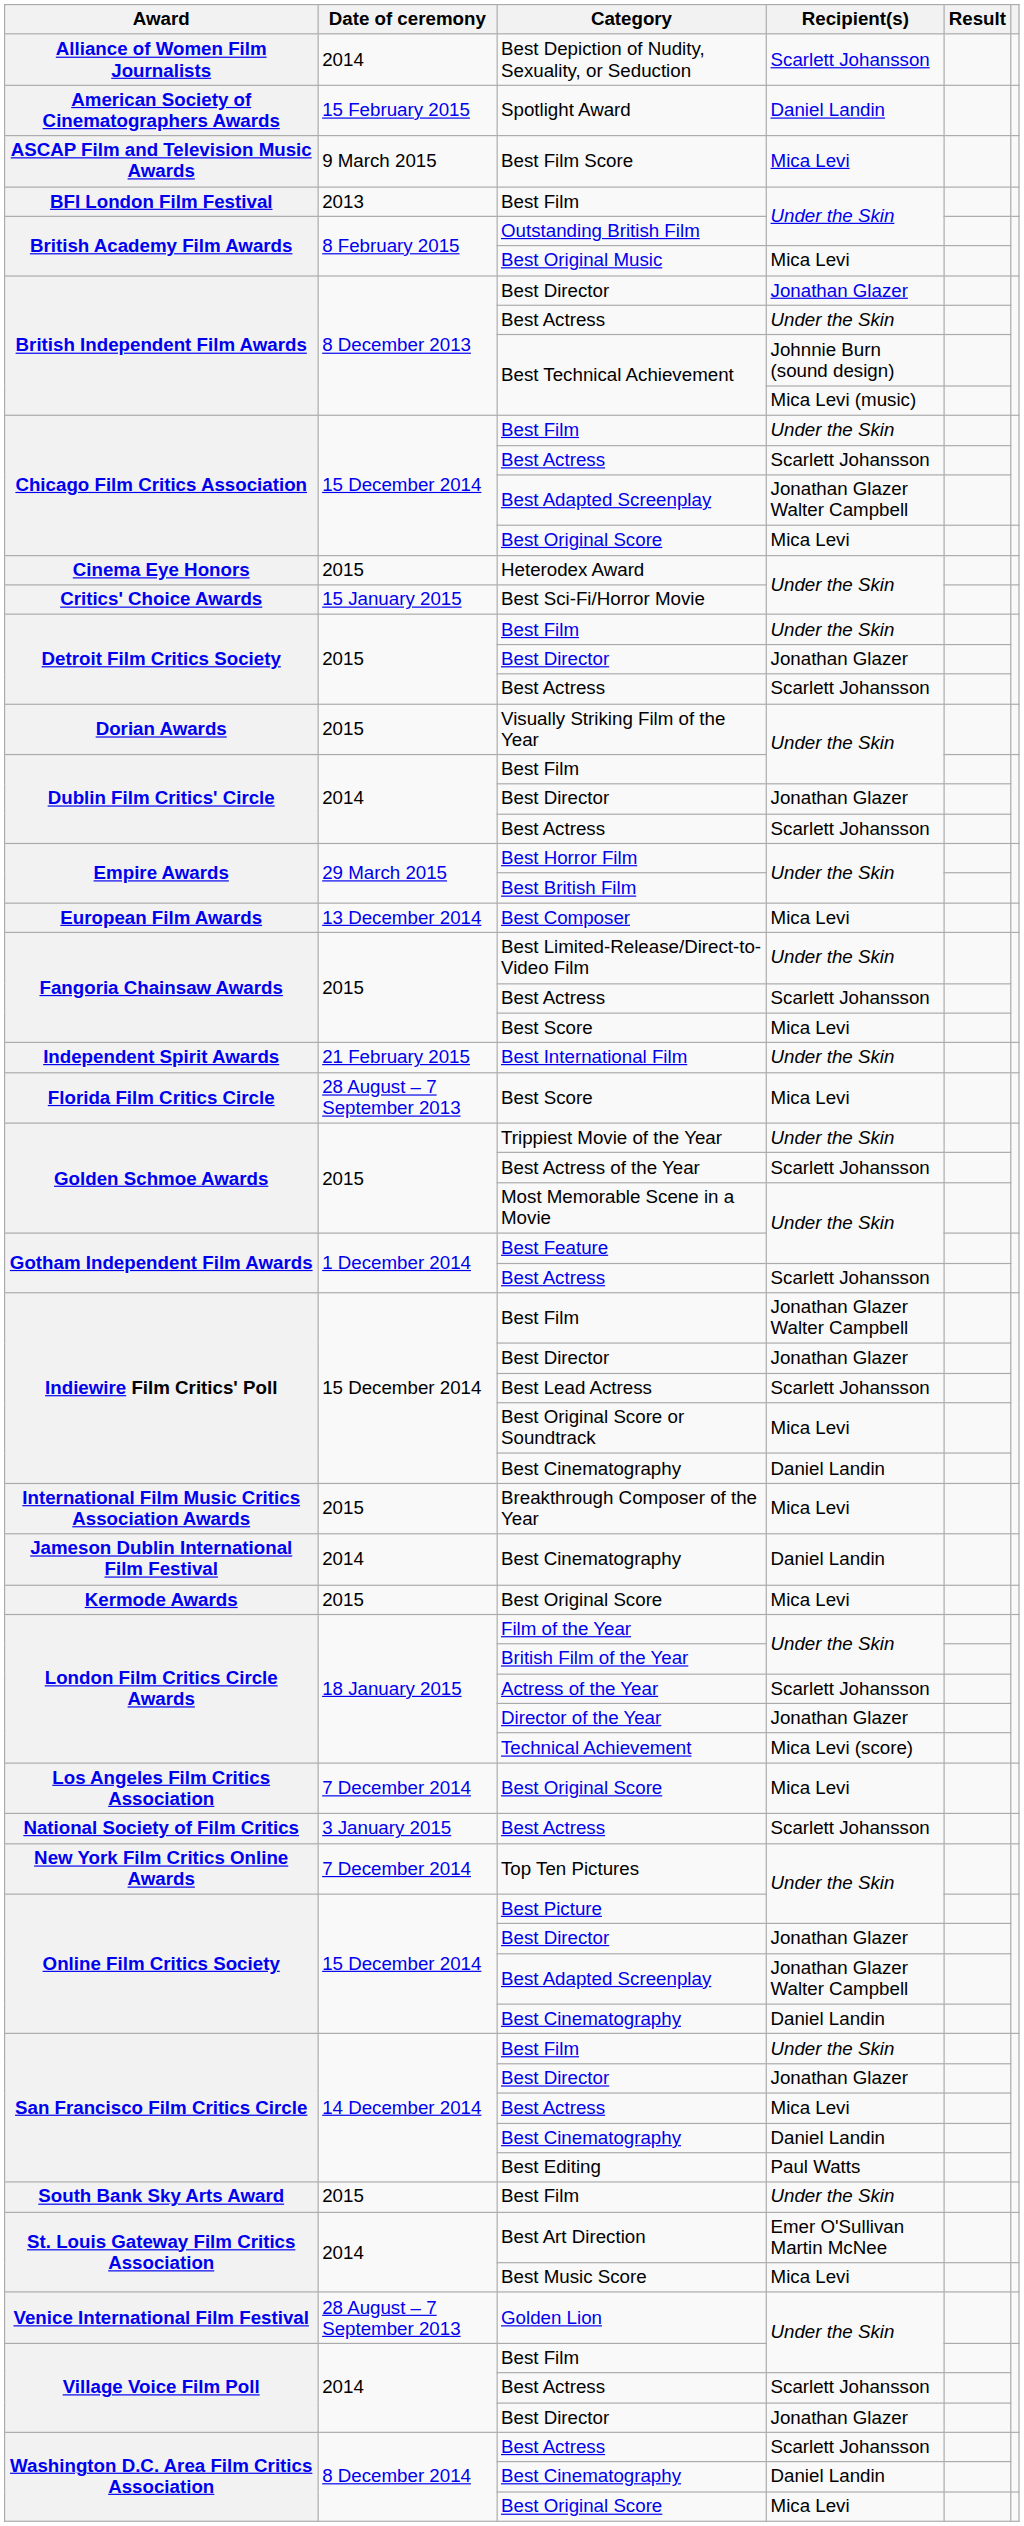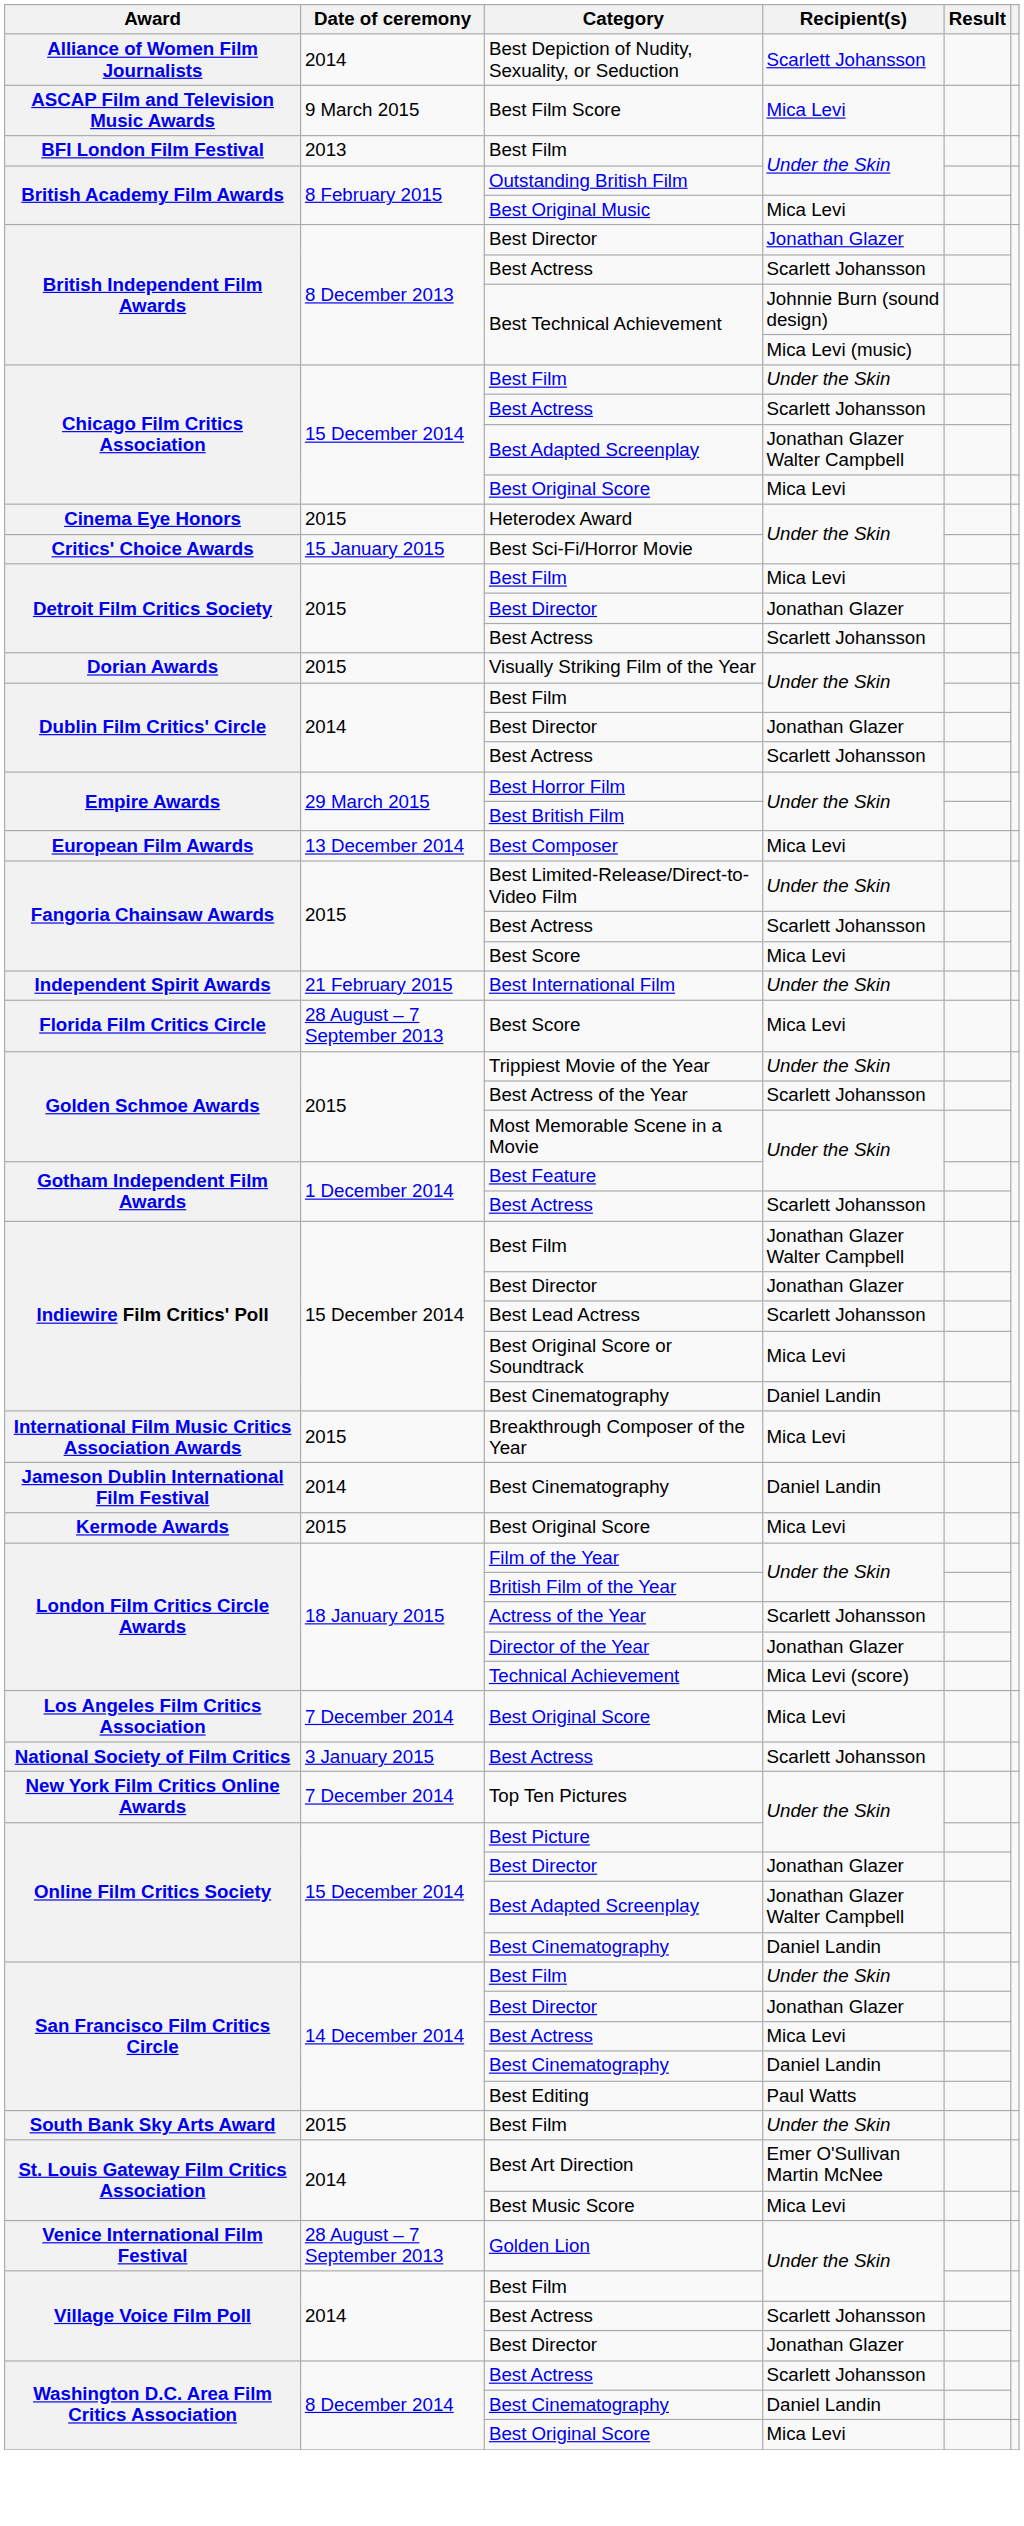 <table class="wikitable plainrowheaders sortable">
 <tr>
 <th scope="col">Award</th>
 <th scope="col">Date of ceremony</th>
 <th scope="col">Category</th>
 <th scope="col">Recipient(s)</th>
 <th scope="col">Result</th>
 <th scope="col" class="unsortable"></th>
 </tr>
 <tr>
 <th scope="row"><a href='#'>Alliance of Women Film Journalists</a></th>
 <td>2014</td>
 <td>Best Depiction of Nudity, Sexuality, or Seduction</td>
 <td><a href='#'>Scarlett Johansson</a></td>
-<td></td>
-<td></td>
-</tr>
-<tr>
-<th scope="row"><a href='#'>American Society of Cinematographers Awards</a></th>
-<td><a href='#'>15 February 2015</a></td>
-<td>Spotlight Award</td>
-<td><a href='#'>Daniel Landin</a></td>
 <td></td>
 <td></td>
 </tr>
 <tr>
 <th scope="row"><a href='#'>ASCAP Film and Television Music Awards</a></th>
 <td>9 March 2015</td>
 <td>Best Film Score</td>
 <td><a href='#'>Mica Levi</a></td>
 <td></td>
 <td></td>
 </tr>
 <tr>
 <th scope="row"><a href='#'>BFI London Film Festival</a></th>
 <td>2013</td>
 <td>Best Film</td>
 <td rowspan=2><em><a href='#'>Under the Skin</a></em></td>
 <td></td>
 <td></td>
 </tr>
 <tr>
 <th scope="row" rowspan=2><a href='#'>British Academy Film Awards</a></th>
 <td rowspan=2><a href='#'>8 February 2015</a></td>
 <td><a href='#'>Outstanding British Film</a></td>
 <td></td>
 <td rowspan=2></td>
 </tr>
 <tr>
 <td><a href='#'>Best Original Music</a></td>
 <td>Mica Levi</td>
 <td></td>
 </tr>
 <tr>
 <th scope="row" rowspan=4><a href='#'>British Independent Film Awards</a></th>
 <td rowspan=4><a href='#'>8 December 2013</a></td>
 <td>Best Director</td>
 <td><a href='#'>Jonathan Glazer</a></td>
 <td></td>
 <td rowspan=4></td>
 </tr>
 <tr>
 <td>Best Actress</td>
-<td><em>Under the Skin</em></td>
+<td>Scarlett Johansson</td>
 <td></td>
 </tr>
 <tr>
 <td rowspan=2>Best Technical Achievement</td>
 <td>Johnnie Burn (sound design)</td>
 <td></td>
 </tr>
 <tr>
 <td>Mica Levi (music)</td>
 <td></td>
 </tr>
 <tr>
 <th scope="row" rowspan=4><a href='#'>Chicago Film Critics Association</a></th>
 <td rowspan=4><a href='#'>15 December 2014</a></td>
 <td><a href='#'>Best Film</a></td>
 <td><em>Under the Skin</em></td>
 <td></td>
 <td rowspan=3></td>
 </tr>
 <tr>
 <td><a href='#'>Best Actress</a></td>
 <td>Scarlett Johansson</td>
 <td></td>
 </tr>
 <tr>
 <td><a href='#'>Best Adapted Screenplay</a></td>
 <td>Jonathan Glazer<br>Walter Campbell</td>
 <td></td>
 </tr>
 <tr>
 <td><a href='#'>Best Original Score</a></td>
 <td>Mica Levi</td>
 <td></td>
 <td></td>
 </tr>
 <tr>
 <th scope="row"><a href='#'>Cinema Eye Honors</a></th>
 <td>2015</td>
 <td>Heterodex Award</td>
 <td rowspan=2><em>Under the Skin</em></td>
 <td></td>
 <td></td>
 </tr>
 <tr>
 <th scope="row"><a href='#'>Critics' Choice Awards</a></th>
 <td><a href='#'>15 January 2015</a></td>
 <td>Best Sci-Fi/Horror Movie</td>
 <td></td>
 <td></td>
 </tr>
 <tr>
 <th scope="row" rowspan=3><a href='#'>Detroit Film Critics Society</a></th>
 <td rowspan=3>2015</td>
 <td><a href='#'>Best Film</a></td>
-<td><em>Under the Skin</em></td>
+<td>Mica Levi</td>
 <td></td>
 <td rowspan=3></td>
 </tr>
 <tr>
 <td><a href='#'>Best Director</a></td>
 <td>Jonathan Glazer</td>
 <td></td>
 </tr>
 <tr>
 <td>Best Actress</td>
 <td>Scarlett Johansson</td>
 <td></td>
 </tr>
 <tr>
 <th scope="row"><a href='#'>Dorian Awards</a></th>
 <td>2015</td>
 <td>Visually Striking Film of the Year</td>
 <td rowspan=2><em>Under the Skin</em></td>
 <td></td>
 <td></td>
 </tr>
 <tr>
 <th scope="row" rowspan=3><a href='#'>Dublin Film Critics' Circle</a></th>
 <td rowspan=3>2014</td>
 <td>Best Film</td>
 <td></td>
 <td rowspan=3></td>
 </tr>
 <tr>
 <td>Best Director</td>
 <td>Jonathan Glazer</td>
 <td></td>
 </tr>
 <tr>
 <td>Best Actress</td>
 <td>Scarlett Johansson</td>
 <td></td>
 </tr>
 <tr>
 <th scope="row" rowspan=2><a href='#'>Empire Awards</a></th>
 <td rowspan=2><a href='#'>29 March 2015</a></td>
 <td><a href='#'>Best Horror Film</a></td>
 <td rowspan=2><em>Under the Skin</em></td>
 <td></td>
 <td rowspan=2></td>
 </tr>
 <tr>
 <td><a href='#'>Best British Film</a></td>
 <td></td>
 </tr>
 <tr>
 <th scope="row"><a href='#'>European Film Awards</a></th>
 <td><a href='#'>13 December 2014</a></td>
 <td><a href='#'>Best Composer</a></td>
 <td>Mica Levi</td>
 <td></td>
 <td></td>
 </tr>
 <tr>
 <th scope="row" rowspan=3><a href='#'>Fangoria Chainsaw Awards</a></th>
 <td rowspan=3>2015</td>
 <td>Best Limited-Release/Direct-to-Video Film</td>
 <td><em>Under the Skin</em></td>
 <td></td>
 <td rowspan=3></td>
 </tr>
 <tr>
 <td>Best Actress</td>
 <td>Scarlett Johansson</td>
 <td></td>
 </tr>
 <tr>
 <td>Best Score</td>
 <td>Mica Levi</td>
 <td></td>
 </tr>
 <tr>
 <th scope="row"><a href='#'>Independent Spirit Awards</a></th>
 <td><a href='#'>21 February 2015</a></td>
 <td><a href='#'>Best International Film</a></td>
 <td><em>Under the Skin</em></td>
 <td></td>
 <td></td>
 </tr>
 <tr>
 <th scope="row"><a href='#'>Florida Film Critics Circle</a></th>
 <td><a href='#'>28 August – 7 September 2013</a></td>
 <td>Best Score</td>
 <td>Mica Levi</td>
 <td></td>
 <td></td>
 </tr>
 <tr>
 <th scope="row" rowspan=3><a href='#'>Golden Schmoe Awards</a></th>
 <td rowspan=3>2015</td>
 <td>Trippiest Movie of the Year</td>
 <td><em>Under the Skin</em></td>
 <td></td>
 <td rowspan=3></td>
 </tr>
 <tr>
 <td>Best Actress of the Year</td>
 <td>Scarlett Johansson</td>
 <td></td>
 </tr>
 <tr>
 <td>Most Memorable Scene in a Movie</td>
 <td rowspan=2><em>Under the Skin</em></td>
 <td></td>
 </tr>
 <tr>
 <th scope="row" rowspan=2><a href='#'>Gotham Independent Film Awards</a></th>
 <td rowspan="2"><a href='#'>1 December 2014</a></td>
 <td><a href='#'>Best Feature</a></td>
 <td></td>
 <td rowspan=2></td>
 </tr>
 <tr>
 <td><a href='#'>Best Actress</a></td>
 <td>Scarlett Johansson</td>
 <td></td>
 </tr>
 <tr>
 <th scope="row" rowspan=5><a href='#'>Indiewire</a> Film Critics' Poll</th>
 <td rowspan=5>15 December 2014</td>
 <td>Best Film</td>
 <td>Jonathan Glazer<br>Walter Campbell</td>
 <td></td>
 <td rowspan=5></td>
 </tr>
 <tr>
 <td>Best Director</td>
 <td>Jonathan Glazer</td>
 <td></td>
 </tr>
 <tr>
 <td>Best Lead Actress</td>
 <td>Scarlett Johansson</td>
 <td></td>
 </tr>
 <tr>
 <td>Best Original Score or Soundtrack</td>
 <td>Mica Levi</td>
 <td></td>
 </tr>
 <tr>
 <td>Best Cinematography</td>
 <td>Daniel Landin</td>
 <td></td>
 </tr>
 <tr>
 <th scope="row"><a href='#'>International Film Music Critics Association Awards</a></th>
 <td>2015</td>
 <td>Breakthrough Composer of the Year</td>
 <td>Mica Levi</td>
 <td></td>
 <td></td>
 </tr>
 <tr>
 <th scope="row"><a href='#'>Jameson Dublin International Film Festival</a></th>
 <td>2014</td>
 <td>Best Cinematography</td>
 <td>Daniel Landin</td>
 <td></td>
 <td></td>
 </tr>
 <tr>
 <th scope="row"><a href='#'>Kermode Awards</a></th>
 <td>2015</td>
 <td>Best Original Score</td>
 <td>Mica Levi</td>
 <td></td>
 <td></td>
 </tr>
 <tr>
 <th scope="row" rowspan=5><a href='#'>London Film Critics Circle Awards</a></th>
 <td rowspan=5><a href='#'>18 January 2015</a></td>
 <td><a href='#'>Film of the Year</a></td>
 <td rowspan=2><em>Under the Skin</em></td>
 <td></td>
 <td rowspan=5></td>
 </tr>
 <tr>
 <td><a href='#'>British Film of the Year</a></td>
 <td></td>
 </tr>
 <tr>
 <td><a href='#'>Actress of the Year</a></td>
 <td>Scarlett Johansson</td>
 <td></td>
 </tr>
 <tr>
 <td><a href='#'>Director of the Year</a></td>
 <td>Jonathan Glazer</td>
 <td></td>
 </tr>
 <tr>
 <td><a href='#'>Technical Achievement</a></td>
 <td>Mica Levi (score)</td>
 <td></td>
 </tr>
 <tr>
 <th scope="row"><a href='#'>Los Angeles Film Critics Association</a></th>
 <td><a href='#'>7 December 2014</a></td>
 <td><a href='#'>Best Original Score</a></td>
 <td>Mica Levi</td>
 <td></td>
 <td></td>
 </tr>
 <tr>
 <th scope="row"><a href='#'>National Society of Film Critics</a></th>
 <td><a href='#'>3 January 2015</a></td>
 <td><a href='#'>Best Actress</a></td>
 <td>Scarlett Johansson</td>
 <td></td>
 <td></td>
 </tr>
 <tr>
 <th scope="row"><a href='#'>New York Film Critics Online Awards</a></th>
 <td><a href='#'>7 December 2014</a></td>
 <td>Top Ten Pictures</td>
 <td rowspan=2><em>Under the Skin</em></td>
 <td></td>
 <td></td>
 </tr>
 <tr>
 <th scope="row" rowspan=4><a href='#'>Online Film Critics Society</a></th>
 <td rowspan=4><a href='#'>15 December 2014</a></td>
 <td><a href='#'>Best Picture</a></td>
 <td></td>
 <td rowspan=4></td>
 </tr>
 <tr>
 <td><a href='#'>Best Director</a></td>
 <td>Jonathan Glazer</td>
 <td></td>
 </tr>
 <tr>
 <td><a href='#'>Best Adapted Screenplay</a></td>
 <td>Jonathan Glazer<br>Walter Campbell</td>
 <td></td>
 </tr>
 <tr>
 <td><a href='#'>Best Cinematography</a></td>
 <td>Daniel Landin</td>
 <td></td>
 </tr>
 <tr>
 <th scope="row" rowspan=5><a href='#'>San Francisco Film Critics Circle</a></th>
 <td rowspan=5><a href='#'>14 December 2014</a></td>
 <td><a href='#'>Best Film</a></td>
 <td><em>Under the Skin</em></td>
 <td></td>
 <td rowspan=5></td>
 </tr>
 <tr>
 <td><a href='#'>Best Director</a></td>
 <td>Jonathan Glazer</td>
 <td></td>
 </tr>
 <tr>
 <td><a href='#'>Best Actress</a></td>
 <td>Mica Levi</td>
 <td></td>
 </tr>
 <tr>
 <td><a href='#'>Best Cinematography</a></td>
 <td>Daniel Landin</td>
 <td></td>
 </tr>
 <tr>
 <td>Best Editing</td>
 <td>Paul Watts</td>
 <td></td>
 </tr>
 <tr>
 <th scope="row"><a href='#'>South Bank Sky Arts Award</a></th>
 <td>2015</td>
 <td>Best Film</td>
 <td><em>Under the Skin</em></td>
 <td></td>
 <td></td>
 </tr>
 <tr>
 <th scope="row" rowspan=2><a href='#'>St. Louis Gateway Film Critics Association</a></th>
 <td rowspan=2>2014</td>
 <td>Best Art Direction</td>
 <td>Emer O'Sullivan<br>Martin McNee</td>
 <td></td>
 <td></td>
 </tr>
 <tr>
 <td>Best Music Score</td>
 <td>Mica Levi</td>
 <td></td>
 <td></td>
 </tr>
 <tr>
 <th scope="row"><a href='#'>Venice International Film Festival</a></th>
 <td><a href='#'>28 August – 7 September 2013</a></td>
 <td><a href='#'>Golden Lion</a></td>
 <td rowspan=2><em>Under the Skin</em></td>
 <td></td>
 <td></td>
 </tr>
 <tr>
 <th scope="row" rowspan=3><a href='#'>Village Voice Film Poll</a></th>
 <td rowspan=3>2014</td>
 <td>Best Film</td>
 <td></td>
 <td rowspan=3></td>
 </tr>
 <tr>
 <td>Best Actress</td>
 <td>Scarlett Johansson</td>
 <td></td>
 </tr>
 <tr>
 <td>Best Director</td>
 <td>Jonathan Glazer</td>
 <td></td>
 </tr>
 <tr>
 <th scope="row" rowspan=3><a href='#'>Washington D.C. Area Film Critics Association</a></th>
 <td rowspan=3><a href='#'>8 December 2014</a></td>
 <td><a href='#'>Best Actress</a></td>
 <td>Scarlett Johansson</td>
 <td></td>
 <td rowspan=2></td>
 </tr>
 <tr>
 <td><a href='#'>Best Cinematography</a></td>
 <td>Daniel Landin</td>
 <td></td>
 </tr>
 <tr>
 <td><a href='#'>Best Original Score</a></td>
 <td>Mica Levi</td>
 <td></td>
 <td></td>
 </tr>
 </table>
